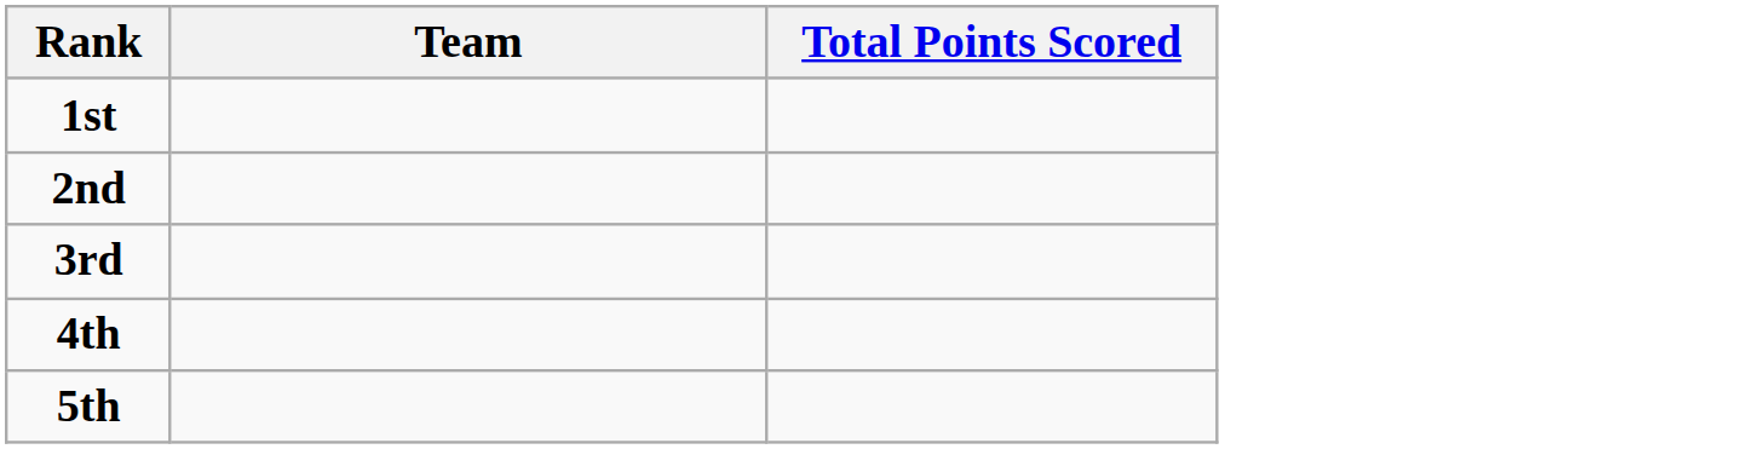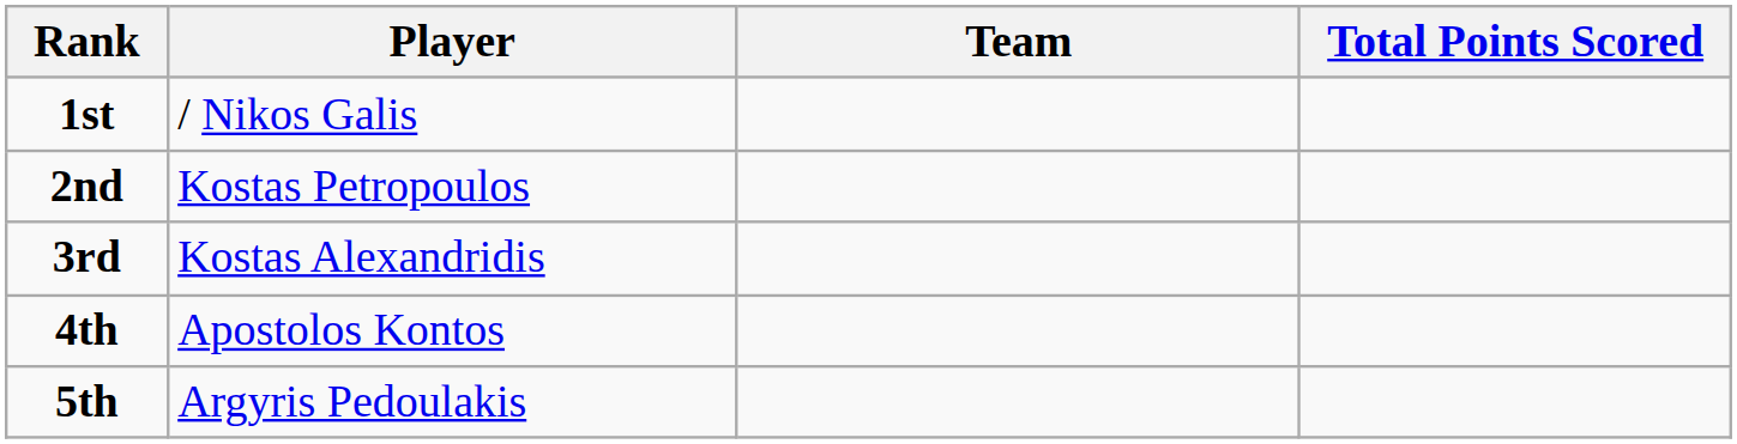 <table class="wikitable sortable">
 <tr>
 <th style="width:50px;">Rank</th>
+<th style="width:200px;">Player</th>
 <th style="width:200px;">Team</th>
 <th style="width:150px;"><a href='#'>Total Points Scored</a></th>
 </tr>
 <tr>
 <td style="text-align:center;"><strong>1st</strong></td>
+<td>/ <a href='#'>Nikos Galis</a></td>
 <td></td>
 <td></td>
 </tr>
 <tr>
 <td style="text-align:center;"><strong>2nd</strong></td>
+<td> <a href='#'>Kostas Petropoulos</a></td>
 <td></td>
 <td></td>
 </tr>
 <tr>
 <td style="text-align:center;"><strong>3rd</strong></td>
+<td> <a href='#'>Kostas Alexandridis</a></td>
 <td></td>
 <td></td>
 </tr>
 <tr>
 <td style="text-align:center;"><strong>4th</strong></td>
+<td> <a href='#'>Apostolos Kontos</a></td>
 <td></td>
 <td></td>
 </tr>
 <tr>
 <td style="text-align:center;"><strong>5th</strong></td>
+<td> <a href='#'>Argyris Pedoulakis</a></td>
 <td></td>
 <td></td>
 </tr>
 </table>
